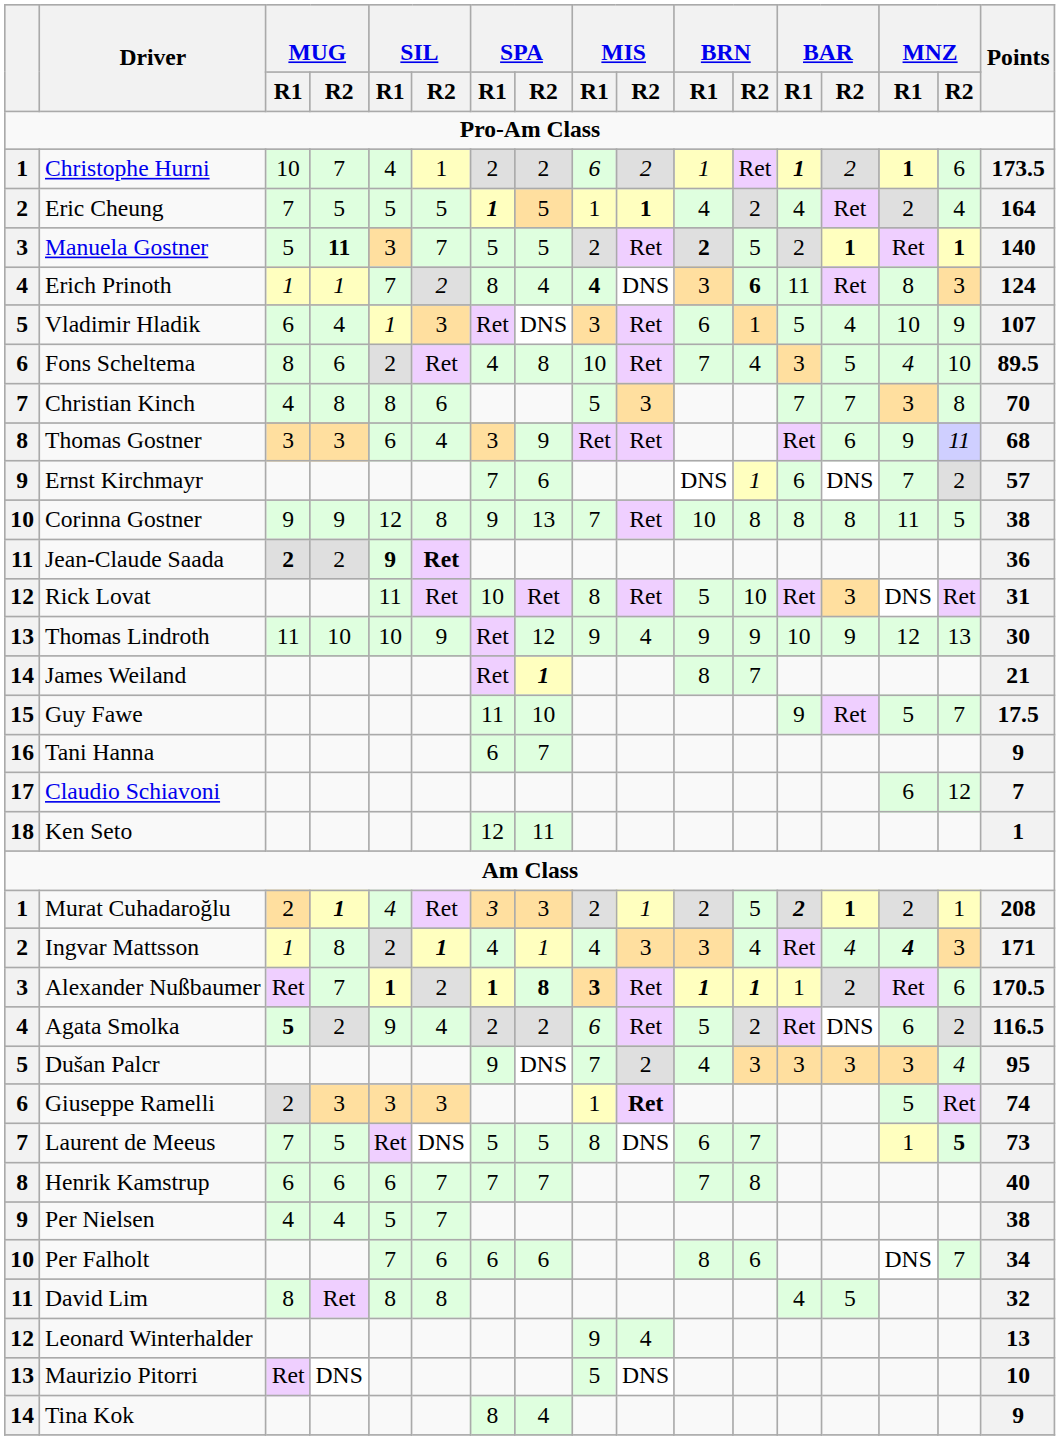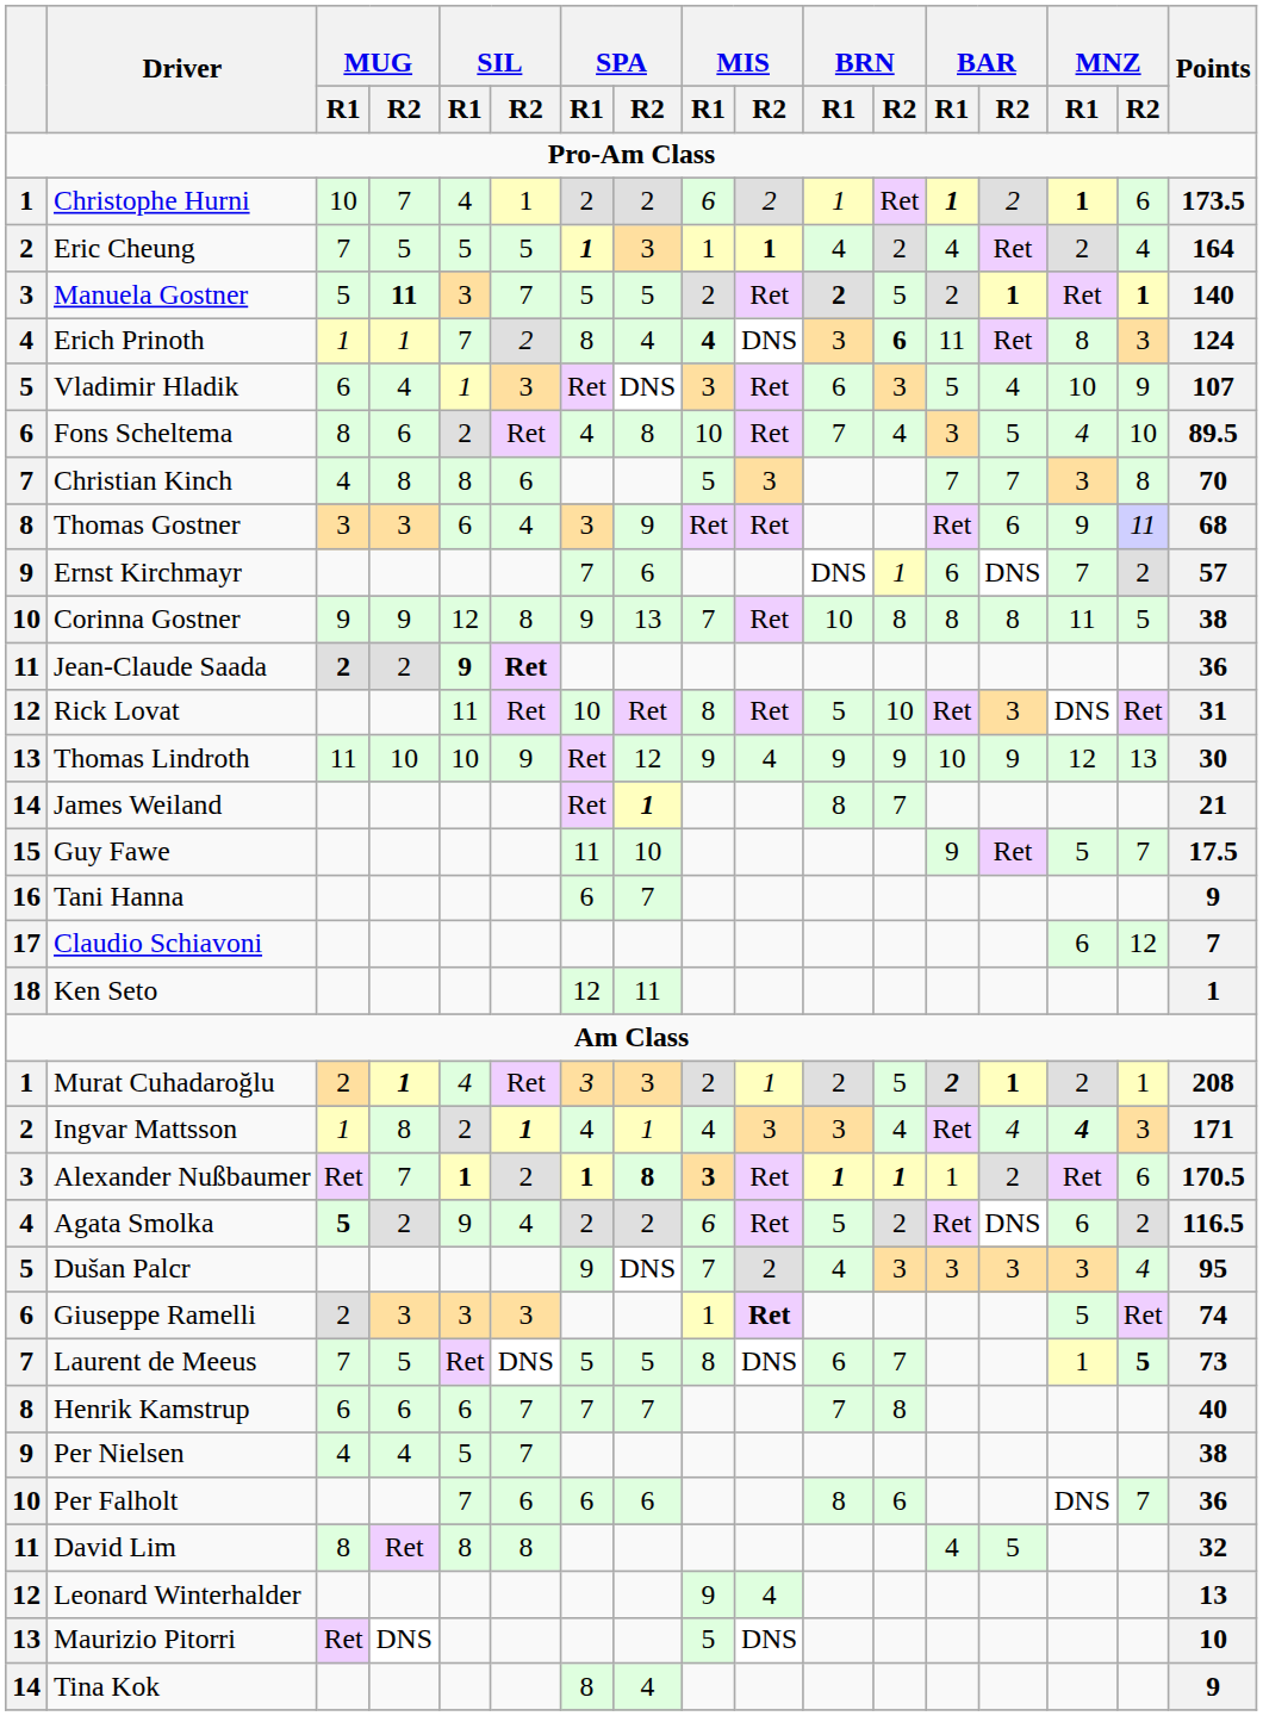 <table class="wikitable" style="font-size:90%; text-align:center">
 <tr style="background:#f9f9f9" valign="top">
 <th rowspan=2 valign="middle"></th>
 <th rowspan=2 valign="middle">Driver</th>
 <th colspan=2><br><a href='#'>MUG</a></th>
 <th colspan=2><br><a href='#'>SIL</a></th>
 <th colspan=2><br><a href='#'>SPA</a></th>
 <th colspan=2><br><a href='#'>MIS</a></th>
 <th colspan=2><br><a href='#'>BRN</a></th>
 <th colspan=2><br><a href='#'>BAR</a></th>
 <th colspan=2><br><a href='#'>MNZ</a></th>
 <th rowspan=2 valign="middle">Points</th>
 </tr>
 <tr>
 <th>R1</th>
 <th>R2</th>
 <th>R1</th>
 <th>R2</th>
 <th>R1</th>
 <th>R2</th>
 <th>R1</th>
 <th>R2</th>
 <th>R1</th>
 <th>R2</th>
 <th>R1</th>
 <th>R2</th>
 <th>R1</th>
 <th>R2</th>
 </tr>
 <tr>
 <td colspan=17 align=center><strong>Pro-Am Class</strong></td>
 </tr>
 <tr>
 <th>1</th>
 <td align=left> <a href='#'>Christophe Hurni</a></td>
 <td style="background:#dfffdf;">10</td>
 <td style="background:#dfffdf;">7</td>
 <td style="background:#dfffdf;">4</td>
 <td style="background:#ffffbf;">1</td>
 <td style="background:#dfdfdf;">2</td>
 <td style="background:#dfdfdf;">2</td>
 <td style="background:#dfffdf;"><em>6</em></td>
 <td style="background:#dfdfdf;"><em>2</em></td>
 <td style="background:#ffffbf;"><em>1</em></td>
 <td style="background:#efcfff;">Ret</td>
 <td style="background:#ffffbf;"><strong> <em>1</em> </strong></td>
 <td style="background:#dfdfdf;"><em>2</em></td>
 <td style="background:#ffffbf;"><strong>1</strong></td>
 <td style="background:#dfffdf;">6</td>
 <th>173.5</th>
 </tr>
 <tr>
 <th>2</th>
 <td align=left> Eric Cheung</td>
 <td style="background:#dfffdf;">7</td>
 <td style="background:#dfffdf;">5</td>
 <td style="background:#dfffdf;">5</td>
 <td style="background:#dfffdf;">5</td>
 <td style="background:#ffffbf;"><strong> <em>1</em> </strong></td>
-<td style="background:#ffdf9f;">5</td>
+<td style="background:#ffdf9f;">3</td>
 <td style="background:#ffffbf;">1</td>
 <td style="background:#ffffbf;"><strong>1</strong></td>
 <td style="background:#dfffdf;">4</td>
 <td style="background:#dfdfdf;">2</td>
 <td style="background:#dfffdf;">4</td>
 <td style="background:#efcfff;">Ret</td>
 <td style="background:#dfdfdf;">2</td>
 <td style="background:#dfffdf;">4</td>
 <th>164</th>
 </tr>
 <tr>
 <th>3</th>
 <td align=left> <a href='#'>Manuela Gostner</a></td>
 <td style="background:#dfffdf;">5</td>
 <td style="background:#dfffdf;"><strong>11</strong></td>
 <td style="background:#ffdf9f;">3</td>
 <td style="background:#dfffdf;">7</td>
 <td style="background:#dfffdf;">5</td>
 <td style="background:#dfffdf;">5</td>
 <td style="background:#dfdfdf;">2</td>
 <td style="background:#efcfff;">Ret</td>
 <td style="background:#dfdfdf;"><strong>2</strong></td>
 <td style="background:#dfffdf;">5</td>
 <td style="background:#dfdfdf;">2</td>
 <td style="background:#ffffbf;"><strong>1</strong></td>
 <td style="background:#efcfff;">Ret</td>
 <td style="background:#ffffbf;"><strong>1</strong></td>
 <th>140</th>
 </tr>
 <tr>
 <th>4</th>
 <td align=left> Erich Prinoth</td>
 <td style="background:#ffffbf;"><em>1</em></td>
 <td style="background:#ffffbf;"><em>1</em></td>
 <td style="background:#dfffdf;">7</td>
 <td style="background:#dfdfdf;"><em>2</em></td>
 <td style="background:#dfffdf;">8</td>
 <td style="background:#dfffdf;">4</td>
 <td style="background:#dfffdf;"><strong>4</strong></td>
 <td style="background:#ffffff;">DNS</td>
 <td style="background:#ffdf9f;">3</td>
 <td style="background:#dfffdf;"><strong>6</strong></td>
 <td style="background:#dfffdf;">11</td>
 <td style="background:#efcfff;">Ret</td>
 <td style="background:#dfffdf;">8</td>
 <td style="background:#ffdf9f;">3</td>
 <th>124</th>
 </tr>
 <tr>
 <th>5</th>
 <td align=left> Vladimir Hladik</td>
 <td style="background:#dfffdf;">6</td>
 <td style="background:#dfffdf;">4</td>
 <td style="background:#ffffbf;"><em>1</em></td>
 <td style="background:#ffdf9f;">3</td>
 <td style="background:#efcfff;">Ret</td>
 <td style="background:#ffffff;">DNS</td>
 <td style="background:#ffdf9f;">3</td>
 <td style="background:#efcfff;">Ret</td>
 <td style="background:#dfffdf;">6</td>
-<td style="background:#ffdf9f;">1</td>
+<td style="background:#ffdf9f;">3</td>
 <td style="background:#dfffdf;">5</td>
 <td style="background:#dfffdf;">4</td>
 <td style="background:#dfffdf;">10</td>
 <td style="background:#dfffdf;">9</td>
 <th>107</th>
 </tr>
 <tr>
 <th>6</th>
 <td align=left> Fons Scheltema</td>
 <td style="background:#dfffdf;">8</td>
 <td style="background:#dfffdf;">6</td>
 <td style="background:#dfdfdf;">2</td>
 <td style="background:#efcfff;">Ret</td>
 <td style="background:#dfffdf;">4</td>
 <td style="background:#dfffdf;">8</td>
 <td style="background:#dfffdf;">10</td>
 <td style="background:#efcfff;">Ret</td>
 <td style="background:#dfffdf;">7</td>
 <td style="background:#dfffdf;">4</td>
 <td style="background:#ffdf9f;">3</td>
 <td style="background:#dfffdf;">5</td>
 <td style="background:#dfffdf;"><em>4</em></td>
 <td style="background:#dfffdf;">10</td>
 <th>89.5</th>
 </tr>
 <tr>
 <th>7</th>
 <td align=left> Christian Kinch</td>
 <td style="background:#dfffdf;">4</td>
 <td style="background:#dfffdf;">8</td>
 <td style="background:#dfffdf;">8</td>
 <td style="background:#dfffdf;">6</td>
 <td></td>
 <td></td>
 <td style="background:#dfffdf;">5</td>
 <td style="background:#ffdf9f;">3</td>
 <td></td>
 <td></td>
 <td style="background:#dfffdf;">7</td>
 <td style="background:#dfffdf;">7</td>
 <td style="background:#ffdf9f;">3</td>
 <td style="background:#dfffdf;">8</td>
 <th>70</th>
 </tr>
 <tr>
 <th>8</th>
 <td align=left> Thomas Gostner</td>
 <td style="background:#ffdf9f;">3</td>
 <td style="background:#ffdf9f;">3</td>
 <td style="background:#dfffdf;">6</td>
 <td style="background:#dfffdf;">4</td>
 <td style="background:#ffdf9f;">3</td>
 <td style="background:#dfffdf;">9</td>
 <td style="background:#efcfff;">Ret</td>
 <td style="background:#efcfff;">Ret</td>
 <td></td>
 <td></td>
 <td style="background:#efcfff;">Ret</td>
 <td style="background:#dfffdf;">6</td>
 <td style="background:#dfffdf;">9</td>
 <td style="background:#cfcfff;"><em>11</em></td>
 <th>68</th>
 </tr>
 <tr>
 <th>9</th>
 <td align=left> Ernst Kirchmayr</td>
 <td></td>
 <td></td>
 <td></td>
 <td></td>
 <td style="background:#dfffdf;">7</td>
 <td style="background:#dfffdf;">6</td>
 <td></td>
 <td></td>
 <td style="background:#ffffff;">DNS</td>
 <td style="background:#ffffbf;"><em>1</em></td>
 <td style="background:#dfffdf;">6</td>
 <td style="background:#ffffff;">DNS</td>
 <td style="background:#dfffdf;">7</td>
 <td style="background:#dfdfdf;">2</td>
 <th>57</th>
 </tr>
 <tr>
 <th>10</th>
 <td align=left> Corinna Gostner</td>
 <td style="background:#dfffdf;">9</td>
 <td style="background:#dfffdf;">9</td>
 <td style="background:#dfffdf;">12</td>
 <td style="background:#dfffdf;">8</td>
 <td style="background:#dfffdf;">9</td>
 <td style="background:#dfffdf;">13</td>
 <td style="background:#dfffdf;">7</td>
 <td style="background:#efcfff;">Ret</td>
 <td style="background:#dfffdf;">10</td>
 <td style="background:#dfffdf;">8</td>
 <td style="background:#dfffdf;">8</td>
 <td style="background:#dfffdf;">8</td>
 <td style="background:#dfffdf;">11</td>
 <td style="background:#dfffdf;">5</td>
 <th>38</th>
 </tr>
 <tr>
 <th>11</th>
 <td align=left> Jean-Claude Saada</td>
 <td style="background:#dfdfdf;"><strong>2</strong></td>
 <td style="background:#dfdfdf;">2</td>
 <td style="background:#dfffdf;"><strong>9</strong></td>
 <td style="background:#efcfff;"><strong>Ret</strong></td>
 <td></td>
 <td></td>
 <td></td>
 <td></td>
 <td></td>
 <td></td>
 <td></td>
 <td></td>
 <td></td>
 <td></td>
 <th>36</th>
 </tr>
 <tr>
 <th>12</th>
 <td align=left> Rick Lovat</td>
 <td></td>
 <td></td>
 <td style="background:#dfffdf;">11</td>
 <td style="background:#efcfff;">Ret</td>
 <td style="background:#dfffdf;">10</td>
 <td style="background:#efcfff;">Ret</td>
 <td style="background:#dfffdf;">8</td>
 <td style="background:#efcfff;">Ret</td>
 <td style="background:#dfffdf;">5</td>
 <td style="background:#dfffdf;">10</td>
 <td style="background:#efcfff;">Ret</td>
 <td style="background:#ffdf9f;">3</td>
 <td style="background:#ffffff;">DNS</td>
 <td style="background:#efcfff;">Ret</td>
 <th>31</th>
 </tr>
 <tr>
 <th>13</th>
 <td align=left> Thomas Lindroth</td>
 <td style="background:#dfffdf;">11</td>
 <td style="background:#dfffdf;">10</td>
 <td style="background:#dfffdf;">10</td>
 <td style="background:#dfffdf;">9</td>
 <td style="background:#efcfff;">Ret</td>
 <td style="background:#dfffdf;">12</td>
 <td style="background:#dfffdf;">9</td>
 <td style="background:#dfffdf;">4</td>
 <td style="background:#dfffdf;">9</td>
 <td style="background:#dfffdf;">9</td>
 <td style="background:#dfffdf;">10</td>
 <td style="background:#dfffdf;">9</td>
 <td style="background:#dfffdf;">12</td>
 <td style="background:#dfffdf;">13</td>
 <th>30</th>
 </tr>
 <tr>
 <th>14</th>
 <td align=left> James Weiland</td>
 <td></td>
 <td></td>
 <td></td>
 <td></td>
 <td style="background:#efcfff;">Ret</td>
 <td style="background:#ffffbf;"><strong> <em>1</em> </strong></td>
 <td></td>
 <td></td>
 <td style="background:#dfffdf;">8</td>
 <td style="background:#dfffdf;">7</td>
 <td></td>
 <td></td>
 <td></td>
 <td></td>
 <th>21</th>
 </tr>
 <tr>
 <th>15</th>
 <td align=left> Guy Fawe</td>
 <td></td>
 <td></td>
 <td></td>
 <td></td>
 <td style="background:#dfffdf;">11</td>
 <td style="background:#dfffdf;">10</td>
 <td></td>
 <td></td>
 <td></td>
 <td></td>
 <td style="background:#dfffdf;">9</td>
 <td style="background:#efcfff;">Ret</td>
 <td style="background:#dfffdf;">5</td>
 <td style="background:#dfffdf;">7</td>
 <th>17.5</th>
 </tr>
 <tr>
 <th>16</th>
 <td align=left> Tani Hanna</td>
 <td></td>
 <td></td>
 <td></td>
 <td></td>
 <td style="background:#dfffdf;">6</td>
 <td style="background:#dfffdf;">7</td>
 <td></td>
 <td></td>
 <td></td>
 <td></td>
 <td></td>
 <td></td>
 <td></td>
 <td></td>
 <th>9</th>
 </tr>
 <tr>
 <th>17</th>
 <td align=left> <a href='#'>Claudio Schiavoni</a></td>
 <td></td>
 <td></td>
 <td></td>
 <td></td>
 <td></td>
 <td></td>
 <td></td>
 <td></td>
 <td></td>
 <td></td>
 <td></td>
 <td></td>
 <td style="background:#dfffdf;">6</td>
 <td style="background:#dfffdf;">12</td>
 <th>7</th>
 </tr>
 <tr>
 <th>18</th>
 <td align=left> Ken Seto</td>
 <td></td>
 <td></td>
 <td></td>
 <td></td>
 <td style="background:#dfffdf;">12</td>
 <td style="background:#dfffdf;">11</td>
 <td></td>
 <td></td>
 <td></td>
 <td></td>
 <td></td>
 <td></td>
 <td></td>
 <td></td>
 <th>1</th>
 </tr>
 <tr>
 <td colspan=17 align=center><strong>Am Class</strong></td>
 </tr>
 <tr>
 <th>1</th>
 <td align=left> Murat Cuhadaroğlu</td>
 <td style="background:#ffdf9f;">2</td>
 <td style="background:#ffffbf;"><strong> <em>1</em> </strong></td>
 <td style="background:#dfffdf;"><em>4</em></td>
 <td style="background:#efcfff;">Ret</td>
 <td style="background:#ffdf9f;"><em>3</em></td>
 <td style="background:#ffdf9f;">3</td>
 <td style="background:#dfdfdf;">2</td>
 <td style="background:#ffffbf;"><em>1</em></td>
 <td style="background:#dfdfdf;">2</td>
 <td style="background:#dfffdf;">5</td>
 <td style="background:#dfdfdf;"><strong> <em>2</em> </strong></td>
 <td style="background:#ffffbf;"><strong>1</strong></td>
 <td style="background:#dfdfdf;">2</td>
 <td style="background:#ffffbf;">1</td>
 <th>208</th>
 </tr>
 <tr>
 <th>2</th>
 <td align=left> Ingvar Mattsson</td>
 <td style="background:#ffffbf;"><em>1</em></td>
 <td style="background:#dfffdf;">8</td>
 <td style="background:#dfdfdf;">2</td>
 <td style="background:#ffffbf;"><strong> <em>1</em> </strong></td>
 <td style="background:#dfffdf;">4</td>
 <td style="background:#ffffbf;"><em>1</em></td>
 <td style="background:#dfffdf;">4</td>
 <td style="background:#ffdf9f;">3</td>
 <td style="background:#ffdf9f;">3</td>
 <td style="background:#dfffdf;">4</td>
 <td style="background:#efcfff;">Ret</td>
 <td style="background:#dfffdf;"><em>4</em></td>
 <td style="background:#dfffdf;"><strong> <em>4</em> </strong></td>
 <td style="background:#ffdf9f;">3</td>
 <th>171</th>
 </tr>
 <tr>
 <th>3</th>
 <td align=left> Alexander Nußbaumer</td>
 <td style="background:#efcfff;">Ret</td>
 <td style="background:#dfffdf;">7</td>
 <td style="background:#ffffbf;"><strong>1</strong></td>
 <td style="background:#dfdfdf;">2</td>
 <td style="background:#ffffbf;"><strong>1</strong></td>
 <td style="background:#dfffdf;"><strong>8</strong></td>
 <td style="background:#ffdf9f;"><strong>3</strong></td>
 <td style="background:#efcfff;">Ret</td>
 <td style="background:#ffffbf;"><strong> <em>1</em> </strong></td>
 <td style="background:#ffffbf;"><strong> <em>1</em> </strong></td>
 <td style="background:#ffffbf;">1</td>
 <td style="background:#dfdfdf;">2</td>
 <td style="background:#efcfff;">Ret</td>
 <td style="background:#dfffdf;">6</td>
 <th>170.5</th>
 </tr>
 <tr>
 <th>4</th>
 <td align=left> Agata Smolka</td>
 <td style="background:#dfffdf;"><strong>5</strong></td>
 <td style="background:#dfdfdf;">2</td>
 <td style="background:#dfffdf;">9</td>
 <td style="background:#dfffdf;">4</td>
 <td style="background:#dfdfdf;">2</td>
 <td style="background:#dfdfdf;">2</td>
 <td style="background:#dfffdf;"><em>6</em></td>
 <td style="background:#efcfff;">Ret</td>
 <td style="background:#dfffdf;">5</td>
 <td style="background:#dfdfdf;">2</td>
 <td style="background:#efcfff;">Ret</td>
 <td style="background:#ffffff;">DNS</td>
 <td style="background:#dfffdf;">6</td>
 <td style="background:#dfdfdf;">2</td>
 <th>116.5</th>
 </tr>
 <tr>
 <th>5</th>
 <td align=left> Dušan Palcr</td>
 <td></td>
 <td></td>
 <td></td>
 <td></td>
 <td style="background:#dfffdf;">9</td>
 <td style="background:#ffffff;">DNS</td>
 <td style="background:#dfffdf;">7</td>
 <td style="background:#dfdfdf;">2</td>
 <td style="background:#dfffdf;">4</td>
 <td style="background:#ffdf9f;">3</td>
 <td style="background:#ffdf9f;">3</td>
 <td style="background:#ffdf9f;">3</td>
 <td style="background:#ffdf9f;">3</td>
 <td style="background:#dfffdf;"><em>4</em></td>
 <th>95</th>
 </tr>
 <tr>
 <th>6</th>
 <td align=left> Giuseppe Ramelli</td>
 <td style="background:#dfdfdf;">2</td>
 <td style="background:#ffdf9f;">3</td>
 <td style="background:#ffdf9f;">3</td>
 <td style="background:#ffdf9f;">3</td>
 <td></td>
 <td></td>
 <td style="background:#ffffbf;">1</td>
 <td style="background:#efcfff;"><strong>Ret</strong></td>
 <td></td>
 <td></td>
 <td></td>
 <td></td>
 <td style="background:#dfffdf;">5</td>
 <td style="background:#efcfff;">Ret</td>
 <th>74</th>
 </tr>
 <tr>
 <th>7</th>
 <td align=left> Laurent de Meeus</td>
 <td style="background:#dfffdf;">7</td>
 <td style="background:#dfffdf;">5</td>
 <td style="background:#efcfff;">Ret</td>
 <td style="background:#ffffff;">DNS</td>
 <td style="background:#dfffdf;">5</td>
 <td style="background:#dfffdf;">5</td>
 <td style="background:#dfffdf;">8</td>
 <td style="background:#ffffff;">DNS</td>
 <td style="background:#dfffdf;">6</td>
 <td style="background:#dfffdf;">7</td>
 <td></td>
 <td></td>
 <td style="background:#ffffbf;">1</td>
 <td style="background:#dfffdf;"><strong>5</strong></td>
 <th>73</th>
 </tr>
 <tr>
 <th>8</th>
 <td align=left> Henrik Kamstrup</td>
 <td style="background:#dfffdf;">6</td>
 <td style="background:#dfffdf;">6</td>
 <td style="background:#dfffdf;">6</td>
 <td style="background:#dfffdf;">7</td>
 <td style="background:#dfffdf;">7</td>
 <td style="background:#dfffdf;">7</td>
 <td></td>
 <td></td>
 <td style="background:#dfffdf;">7</td>
 <td style="background:#dfffdf;">8</td>
 <td></td>
 <td></td>
 <td></td>
 <td></td>
 <th>40</th>
 </tr>
 <tr>
 <th>9</th>
 <td align=left> Per Nielsen</td>
 <td style="background:#dfffdf;">4</td>
 <td style="background:#dfffdf;">4</td>
 <td style="background:#dfffdf;">5</td>
 <td style="background:#dfffdf;">7</td>
 <td></td>
 <td></td>
 <td></td>
 <td></td>
 <td></td>
 <td></td>
 <td></td>
 <td></td>
 <td></td>
 <td></td>
 <th>38</th>
 </tr>
 <tr>
 <th>10</th>
 <td align=left> Per Falholt</td>
 <td></td>
 <td></td>
 <td style="background:#dfffdf;">7</td>
 <td style="background:#dfffdf;">6</td>
 <td style="background:#dfffdf;">6</td>
 <td style="background:#dfffdf;">6</td>
 <td></td>
 <td></td>
 <td style="background:#dfffdf;">8</td>
 <td style="background:#dfffdf;">6</td>
 <td></td>
 <td></td>
 <td style="background:#ffffff;">DNS</td>
 <td style="background:#dfffdf;">7</td>
-<th>34</th>
+<th>36</th>
 </tr>
 <tr>
 <th>11</th>
 <td align=left> David Lim</td>
 <td style="background:#dfffdf;">8</td>
 <td style="background:#efcfff;">Ret</td>
 <td style="background:#dfffdf;">8</td>
 <td style="background:#dfffdf;">8</td>
 <td></td>
 <td></td>
 <td></td>
 <td></td>
 <td></td>
 <td></td>
 <td style="background:#dfffdf;">4</td>
 <td style="background:#dfffdf;">5</td>
 <td></td>
 <td></td>
 <th>32</th>
 </tr>
 <tr>
 <th>12</th>
 <td align=left> Leonard Winterhalder</td>
 <td></td>
 <td></td>
 <td></td>
 <td></td>
 <td></td>
 <td></td>
 <td style="background:#dfffdf;">9</td>
 <td style="background:#dfffdf;">4</td>
 <td></td>
 <td></td>
 <td></td>
 <td></td>
 <td></td>
 <td></td>
 <th>13</th>
 </tr>
 <tr>
 <th>13</th>
 <td align=left> Maurizio Pitorri</td>
 <td style="background:#efcfff;">Ret</td>
 <td style="background:#ffffff;">DNS</td>
 <td></td>
 <td></td>
 <td></td>
 <td></td>
 <td style="background:#dfffdf;">5</td>
 <td style="background:#ffffff;">DNS</td>
 <td></td>
 <td></td>
 <td></td>
 <td></td>
 <td></td>
 <td></td>
 <th>10</th>
 </tr>
 <tr>
 <th>14</th>
 <td align=left> Tina Kok</td>
 <td></td>
 <td></td>
 <td></td>
 <td></td>
 <td style="background:#dfffdf;">8</td>
 <td style="background:#dfffdf;">4</td>
 <td></td>
 <td></td>
 <td></td>
 <td></td>
 <td></td>
 <td></td>
 <td></td>
 <td></td>
 <th>9</th>
 </tr>
 </table>
